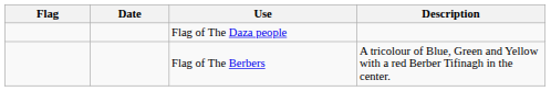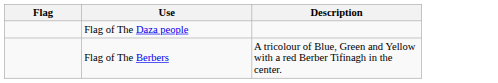 <table class="wikitable">
 <tr>
 <th style="width:110px;">Flag</th>
-<th style="width:100px;">Date</th>
 <th style="width:250px;">Use</th>
 <th style="width:250px;">Description</th>
 </tr>
 <tr>
-<td></td>
 <td></td>
 <td>Flag of The <a href='#'>Daza people</a></td>
 <td></td>
 </tr>
 <tr>
 <td></td>
-<td></td>
 <td>Flag of The <a href='#'>Berbers</a></td>
 <td>A tricolour of Blue, Green and Yellow with a red Berber Tifinagh in the center.</td>
 </tr>
 </table>
